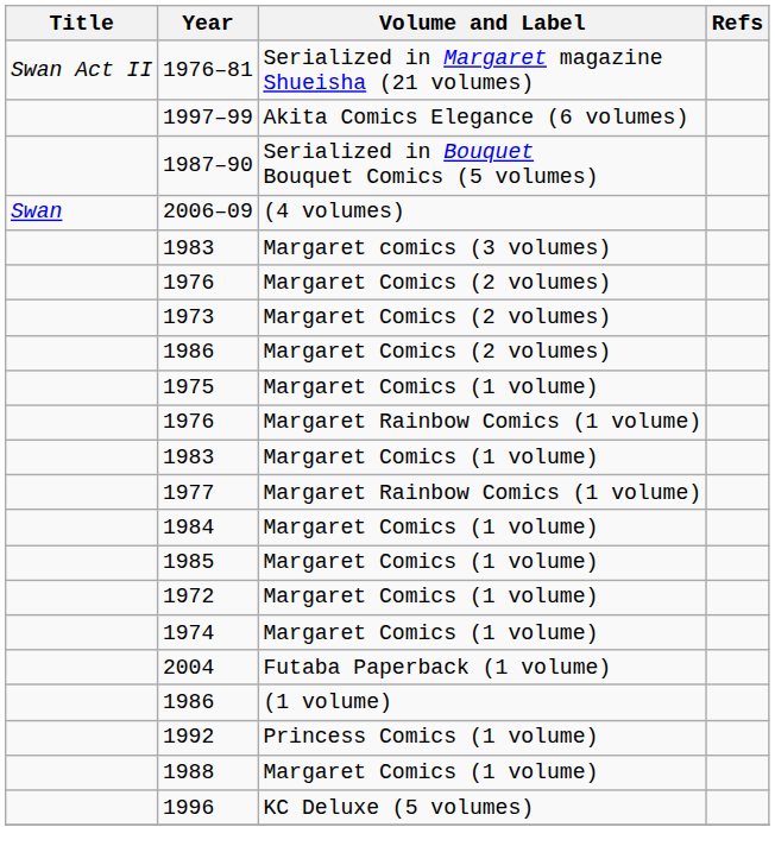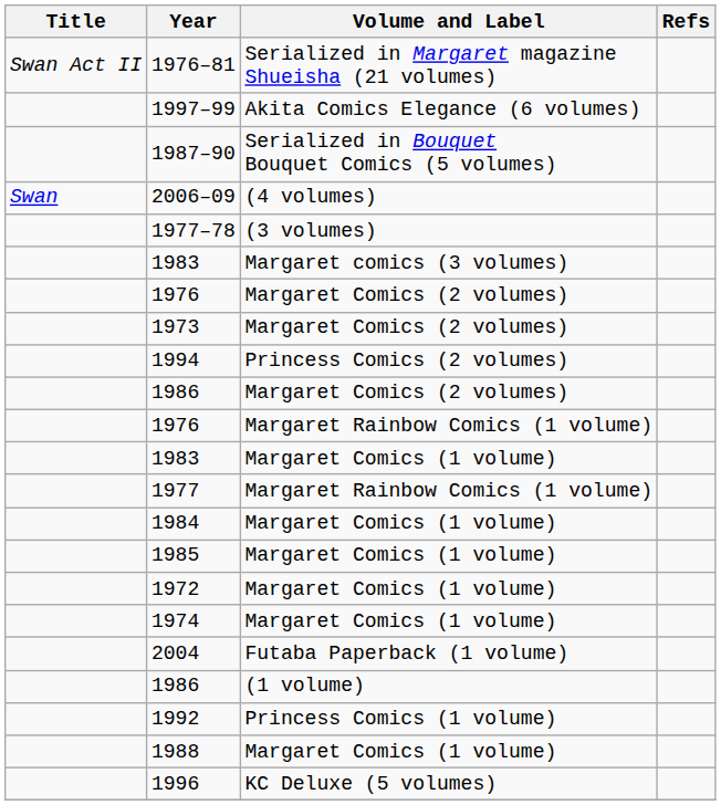 <table class="wikitable sortable">
 <tr>
 <th>Title</th>
 <th>Year</th>
 <th>Volume and Label</th>
 <th>Refs</th>
 </tr>
 <tr>
 <td><em>Swan Act II</em></td>
 <td>1976–81</td>
 <td>Serialized in <em><a href='#'>Margaret</a></em> magazine<br><a href='#'>Shueisha</a> (21 volumes)<br></td>
 <td></td>
 </tr>
 <tr>
 <td></td>
 <td>1997–99</td>
 <td>Akita Comics Elegance (6 volumes)</td>
 <td></td>
 </tr>
 <tr>
 <td></td>
 <td>1987–90</td>
 <td>Serialized in <a href='#'><em>Bouquet</em></a><br>Bouquet Comics (5 volumes)</td>
 <td></td>
 </tr>
 <tr>
 <td><em><a href='#'>Swan</a></em></td>
 <td>2006–09</td>
 <td>(4 volumes)</td>
 <td></td>
 </tr>
 <tr>
 <td></td>
+<td>1977–78</td>
+<td>(3 volumes) </td>
+<td></td>
+</tr>
+<tr>
+<td></td>
 <td>1983</td>
 <td>Margaret comics (3 volumes)</td>
 <td></td>
 </tr>
 <tr>
 <td></td>
 <td>1976</td>
 <td>Margaret Comics (2 volumes)</td>
 <td></td>
 </tr>
 <tr>
 <td></td>
 <td>1973</td>
 <td>Margaret Comics (2 volumes)</td>
 <td></td>
 </tr>
 <tr>
 <td></td>
-<td>1986</td>
-<td>Margaret Comics (2 volumes)</td>
+<td>1994</td>
+<td>Princess Comics (2 volumes)</td>
 <td></td>
 </tr>
 <tr>
 <td></td>
-<td>1975</td>
-<td>Margaret Comics (1 volume)</td>
+<td>1986</td>
+<td>Margaret Comics (2 volumes)</td>
 <td></td>
 </tr>
 <tr>
 <td></td>
 <td>1976</td>
 <td>Margaret Rainbow Comics (1 volume)</td>
 <td></td>
 </tr>
 <tr>
 <td></td>
 <td>1983</td>
 <td>Margaret Comics (1 volume)</td>
 <td></td>
 </tr>
 <tr>
 <td></td>
 <td>1977</td>
 <td>Margaret Rainbow Comics (1 volume)</td>
 <td></td>
 </tr>
 <tr>
 <td></td>
 <td>1984</td>
 <td>Margaret Comics (1 volume)</td>
 <td></td>
 </tr>
 <tr>
 <td></td>
 <td>1985</td>
 <td>Margaret Comics (1 volume)</td>
 <td></td>
 </tr>
 <tr>
 <td></td>
 <td>1972</td>
 <td>Margaret Comics (1 volume)</td>
 <td></td>
 </tr>
 <tr>
 <td></td>
 <td>1974</td>
 <td>Margaret Comics (1 volume)</td>
 <td></td>
 </tr>
 <tr>
 <td></td>
 <td>2004</td>
 <td>Futaba Paperback (1 volume)</td>
 <td></td>
 </tr>
 <tr>
 <td></td>
 <td>1986</td>
 <td>(1 volume)</td>
 <td></td>
 </tr>
 <tr>
 <td></td>
 <td>1992</td>
 <td>Princess Comics (1 volume)</td>
 <td></td>
 </tr>
 <tr>
 <td></td>
 <td>1988</td>
 <td>Margaret Comics (1 volume)</td>
 <td></td>
 </tr>
 <tr>
 <td></td>
 <td>1996</td>
 <td>KC Deluxe (5 volumes)</td>
 <td></td>
 </tr>
 <tr>
 </tr>
 </table>
